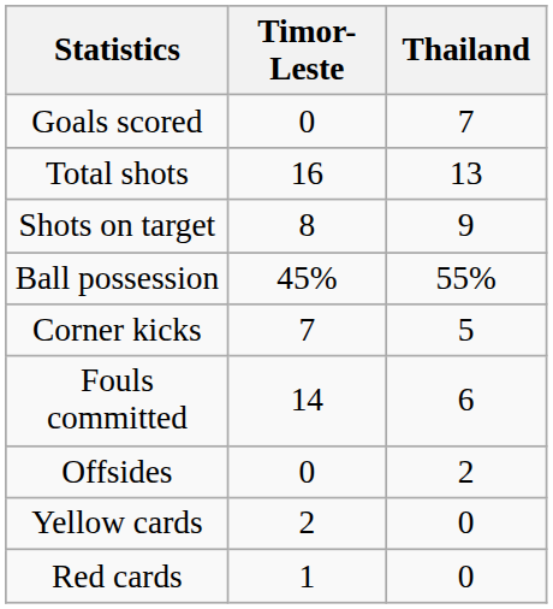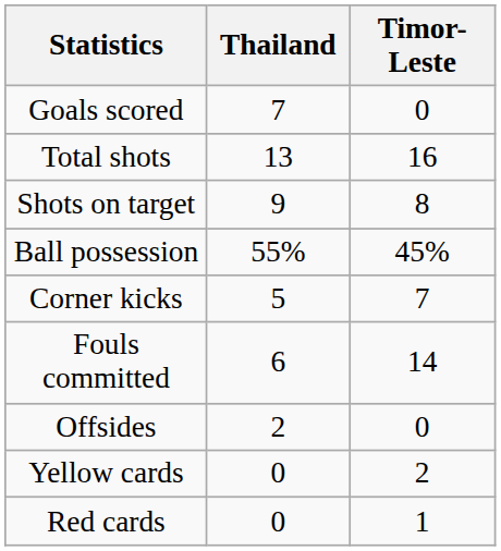 <table class="wikitable" style="text-align:center;margin: auto">
 <tr>
 <th scope=col width=100>Statistics</th>
+<th scope=col width=70>Thailand</th>
 <th scope=col width=70>Timor-Leste</th>
-<th scope=col width=70>Thailand</th>
 </tr>
 <tr>
 <td>Goals scored</td>
+<td>7</td>
 <td>0</td>
+</tr>
+<tr>
+<td>Total shots</td>
+<td>13</td>
+<td>16</td>
+</tr>
+<tr>
+<td>Shots on target</td>
+<td>9</td>
+<td>8</td>
+</tr>
+<tr>
+<td>Ball possession</td>
+<td>55%</td>
+<td>45%</td>
+</tr>
+<tr>
+<td>Corner kicks</td>
+<td>5</td>
 <td>7</td>
 </tr>
 <tr>
-<td>Total shots</td>
-<td>16</td>
-<td>13</td>
-</tr>
-<tr>
-<td>Shots on target</td>
-<td>8</td>
-<td>9</td>
-</tr>
-<tr>
-<td>Ball possession</td>
-<td>45%</td>
-<td>55%</td>
-</tr>
-<tr>
-<td>Corner kicks</td>
-<td>7</td>
-<td>5</td>
-</tr>
-<tr>
 <td>Fouls committed</td>
+<td>6</td>
 <td>14</td>
-<td>6</td>
 </tr>
 <tr>
 <td>Offsides</td>
+<td>2</td>
+<td>0</td>
+</tr>
+<tr>
+<td>Yellow cards</td>
 <td>0</td>
 <td>2</td>
 </tr>
 <tr>
-<td>Yellow cards</td>
-<td>2</td>
+<td>Red cards</td>
 <td>0</td>
-</tr>
-<tr>
-<td>Red cards</td>
 <td>1</td>
-<td>0</td>
 </tr>
 </table>
